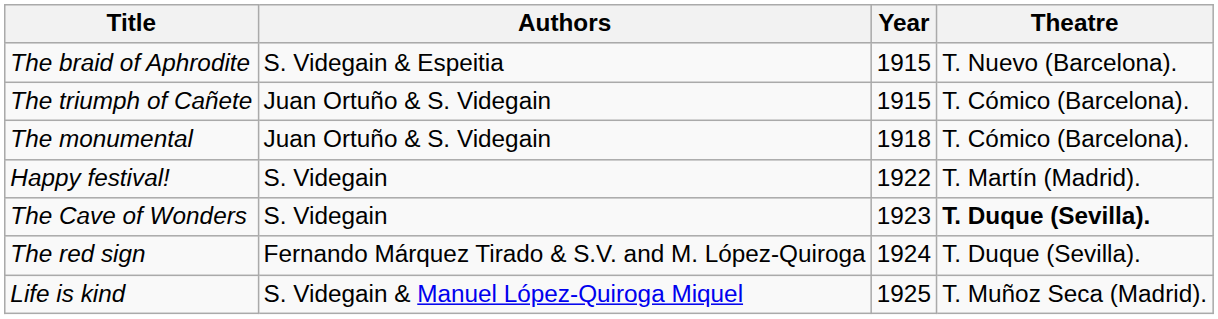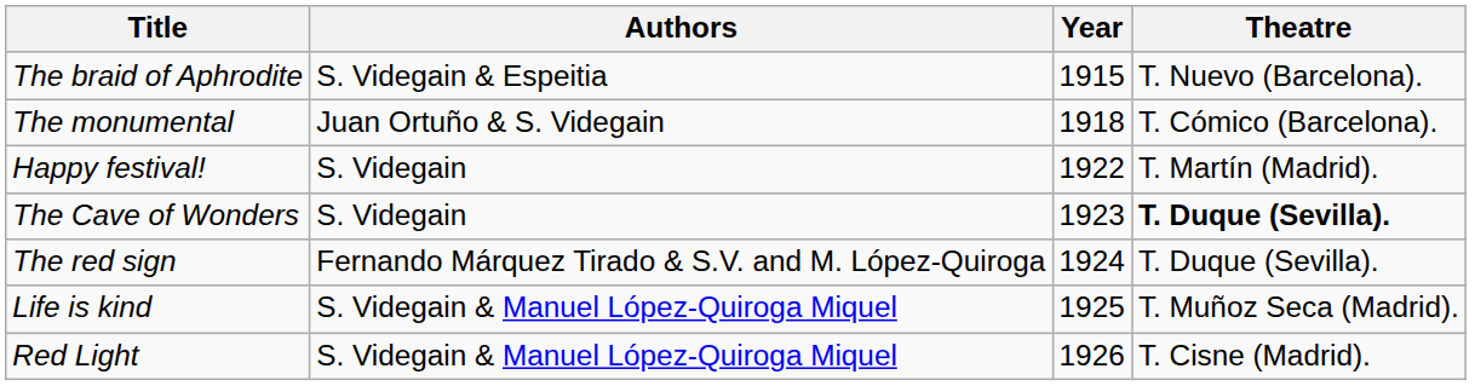 <table class="wikitable">
 <tr>
 <th>Title</th>
 <th>Authors</th>
 <th>Year</th>
 <th>Theatre</th>
 </tr>
 <tr>
 <td><em>The braid of Aphrodite</em></td>
 <td>S. Videgain & Espeitia</td>
 <td>1915</td>
 <td>T. Nuevo (Barcelona).</td>
-</tr>
-<tr>
-<td><em>The triumph of Cañete</em></td>
-<td>Juan Ortuño & S. Videgain</td>
-<td>1915</td>
-<td>T. Cómico (Barcelona).</td>
 </tr>
 <tr>
 <td><em>The monumental</em></td>
 <td>Juan Ortuño & S. Videgain</td>
 <td>1918</td>
 <td>T. Cómico (Barcelona).</td>
 </tr>
 <tr>
 <td><em>Happy festival!</em></td>
 <td>S. Videgain</td>
 <td>1922</td>
 <td>T. Martín (Madrid).</td>
 </tr>
 <tr>
 <td><em>The Cave of Wonders</em></td>
 <td>S. Videgain</td>
 <td>1923</td>
 <td><strong>T. Duque (Sevilla).</strong></td>
 </tr>
 <tr>
 <td><em>The red sign</em></td>
 <td>Fernando Márquez Tirado & S.V. and M. López-Quiroga</td>
 <td>1924</td>
 <td>T. Duque (Sevilla).</td>
 </tr>
 <tr>
 <td><em>Life is kind</em></td>
 <td>S. Videgain & <a href='#'>Manuel López-Quiroga Miquel</a></td>
 <td>1925</td>
 <td>T. Muñoz Seca (Madrid).</td>
 </tr>
+<tr>
+<td><em>Red Light</em></td>
+<td>S. Videgain & <a href='#'>Manuel López-Quiroga Miquel</a></td>
+<td>1926</td>
+<td>T. Cisne (Madrid).</td>
+</tr>
 </table>
